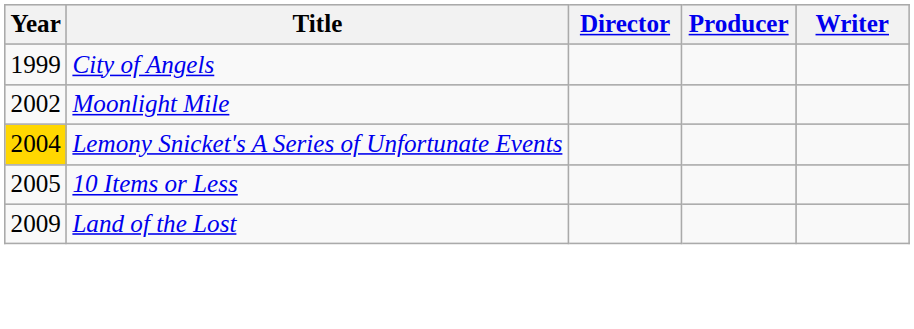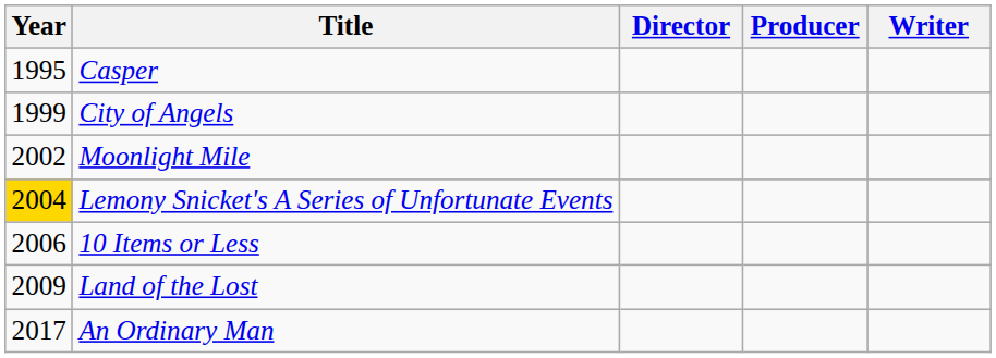 <table class="wikitable">
 <tr>
 <th>Year</th>
 <th>Title</th>
 <th width="65"><a href='#'>Director</a></th>
 <th width="65"><a href='#'>Producer</a></th>
 <th width="65"><a href='#'>Writer</a></th>
+</tr>
+<tr>
+<td>1995</td>
+<td><em><a href='#'>Casper</a></em></td>
+<td></td>
+<td></td>
+<td></td>
 </tr>
 <tr>
 <td>1999</td>
 <td><em><a href='#'>City of Angels</a></em></td>
 <td></td>
 <td></td>
 <td></td>
 </tr>
 <tr>
 <td>2002</td>
 <td><em><a href='#'>Moonlight Mile</a></em></td>
 <td></td>
 <td></td>
 <td></td>
 </tr>
 <tr>
 <td style="background: gold;">2004</td>
 <td><em><a href='#'>Lemony Snicket's A Series of Unfortunate Events</a></em></td>
 <td></td>
 <td></td>
 <td></td>
 </tr>
 <tr>
-<td>2005</td>
+<td>2006</td>
 <td><em><a href='#'>10 Items or Less</a></em></td>
 <td></td>
 <td></td>
 <td></td>
 </tr>
 <tr>
 <td>2009</td>
 <td><em><a href='#'>Land of the Lost</a></em></td>
 <td></td>
 <td></td>
 <td></td>
 </tr>
+<tr>
+<td>2017</td>
+<td><em><a href='#'>An Ordinary Man</a></em></td>
+<td></td>
+<td></td>
+<td></td>
+</tr>
 </table>
